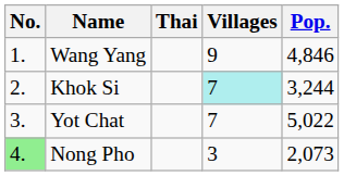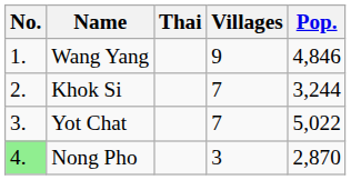 <table class="wikitable sortable">
 <tr>
 <th>No.</th>
 <th>Name</th>
 <th>Thai</th>
 <th>Villages</th>
 <th><a href='#'>Pop.</a></th>
 </tr>
 <tr>
 <td>1.</td>
 <td>Wang Yang</td>
 <td></td>
 <td>9</td>
 <td>4,846</td>
 </tr>
 <tr>
 <td>2.</td>
 <td>Khok Si</td>
 <td></td>
-<td style="background: paleturquoise;">7</td>
+<td>7</td>
 <td>3,244</td>
 </tr>
 <tr>
 <td>3.</td>
 <td>Yot Chat</td>
 <td></td>
 <td>7</td>
 <td>5,022</td>
 </tr>
 <tr>
 <td style="background: lightgreen;">4.</td>
 <td>Nong Pho</td>
 <td></td>
 <td>3</td>
-<td>2,073</td>
+<td>2,870</td>
 </tr>
 </table>
